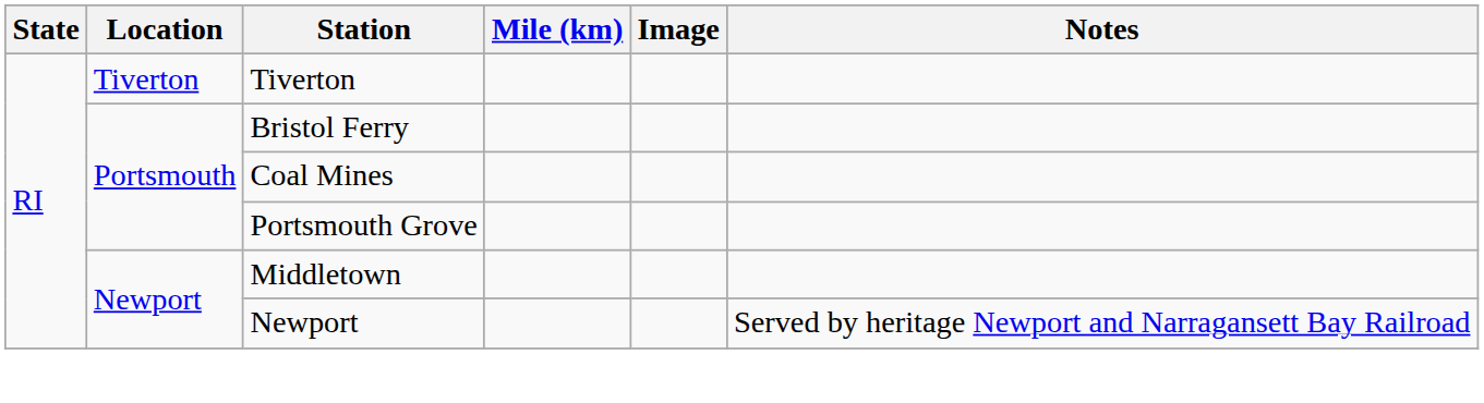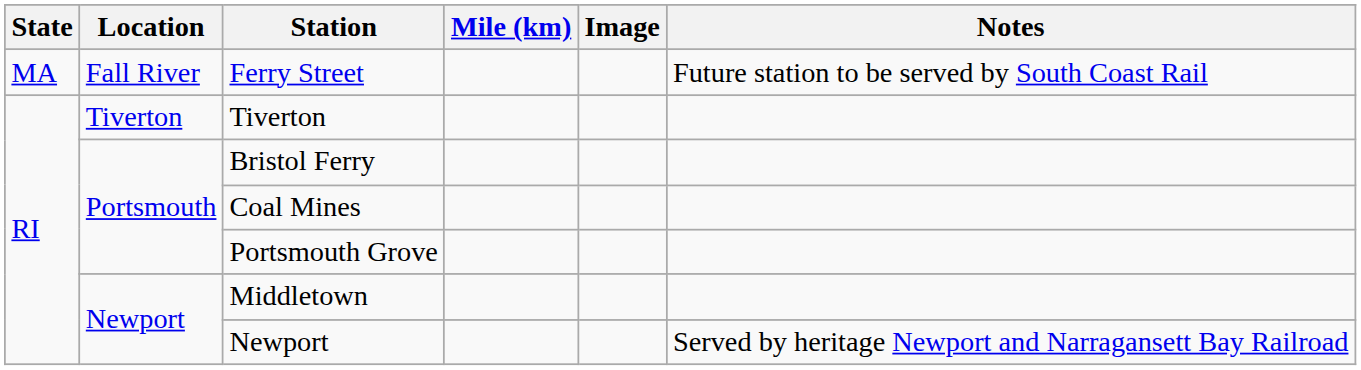 <table class="wikitable">
 <tr>
 <th>State</th>
 <th>Location</th>
 <th>Station</th>
 <th><a href='#'>Mile (km)</a></th>
 <th>Image</th>
 <th>Notes</th>
+</tr>
+<tr>
+<td><a href='#'>MA</a></td>
+<td><a href='#'>Fall River</a></td>
+<td><a href='#'>Ferry Street</a></td>
+<td></td>
+<td></td>
+<td>Future  station to be served by <a href='#'>South Coast Rail</a></td>
 </tr>
 <tr>
 <td rowspan=6><a href='#'>RI</a></td>
 <td><a href='#'>Tiverton</a></td>
 <td>Tiverton</td>
 <td></td>
 <td></td>
 <td></td>
 </tr>
 <tr>
 <td rowspan=3><a href='#'>Portsmouth</a></td>
 <td>Bristol Ferry</td>
 <td></td>
 <td></td>
 <td></td>
 </tr>
 <tr>
 <td>Coal Mines</td>
 <td></td>
 <td></td>
 <td></td>
 </tr>
 <tr>
 <td>Portsmouth Grove</td>
 <td></td>
 <td></td>
 <td></td>
 </tr>
 <tr>
 <td rowspan=2><a href='#'>Newport</a></td>
 <td>Middletown</td>
 <td></td>
 <td></td>
 <td></td>
 </tr>
 <tr>
 <td>Newport</td>
 <td></td>
 <td></td>
 <td>Served by heritage <a href='#'>Newport and Narragansett Bay Railroad</a></td>
 </tr>
 </table>
